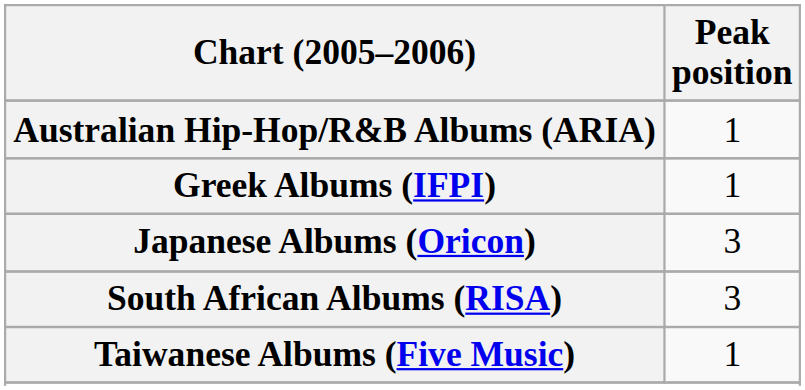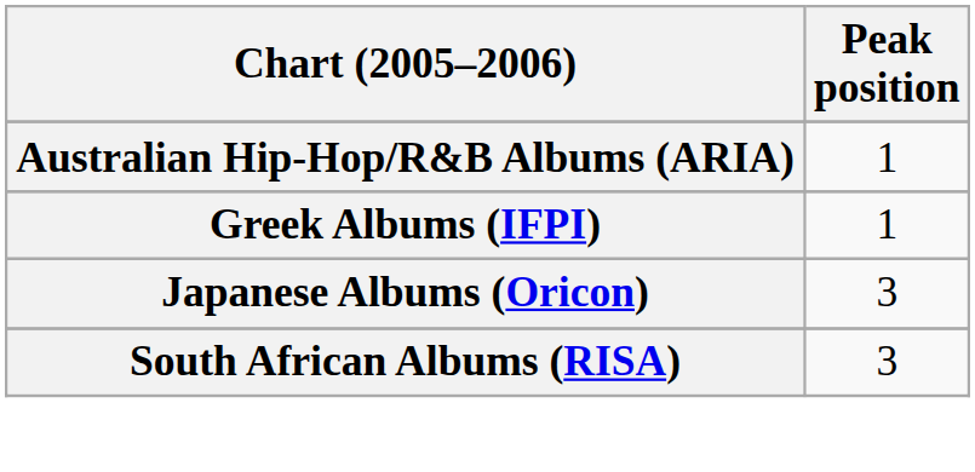 <table class="wikitable sortable plainrowheaders" style="text-align:center;">
 <tr>
 <th scope="col">Chart (2005–2006)</th>
 <th scope="col">Peak<br>position</th>
 </tr>
 <tr>
 </tr>
 <tr>
 <th scope="row">Australian Hip-Hop/R&B Albums (ARIA)</th>
 <td>1</td>
 </tr>
 <tr>
 </tr>
 <tr>
 </tr>
 <tr>
 </tr>
 <tr>
 </tr>
 <tr>
 </tr>
 <tr>
 </tr>
 <tr>
 </tr>
 <tr>
 </tr>
 <tr>
 </tr>
 <tr>
 <th scope="row">Greek Albums (<a href='#'>IFPI</a>)</th>
 <td>1</td>
 </tr>
 <tr>
 </tr>
 <tr>
 </tr>
 <tr>
 </tr>
 <tr>
 <th scope="row">Japanese Albums (<a href='#'>Oricon</a>)</th>
 <td align="center">3</td>
 </tr>
 <tr>
 </tr>
 <tr>
 </tr>
 <tr>
 </tr>
 <tr>
 </tr>
 <tr>
 <th scope="row">South African Albums (<a href='#'>RISA</a>)</th>
 <td style="text-align:center;">3</td>
 </tr>
 <tr>
 </tr>
 <tr>
 </tr>
 <tr>
 </tr>
 <tr>
-<th scope="row">Taiwanese Albums (<a href='#'>Five Music</a>)</th>
-<td style="text-align:center;">1</td>
-</tr>
-<tr>
 </tr>
 <tr>
 </tr>
 <tr>
 </tr>
 <tr>
 </tr>
 <tr>
 </tr>
 <tr>
 </tr>
 </table>
